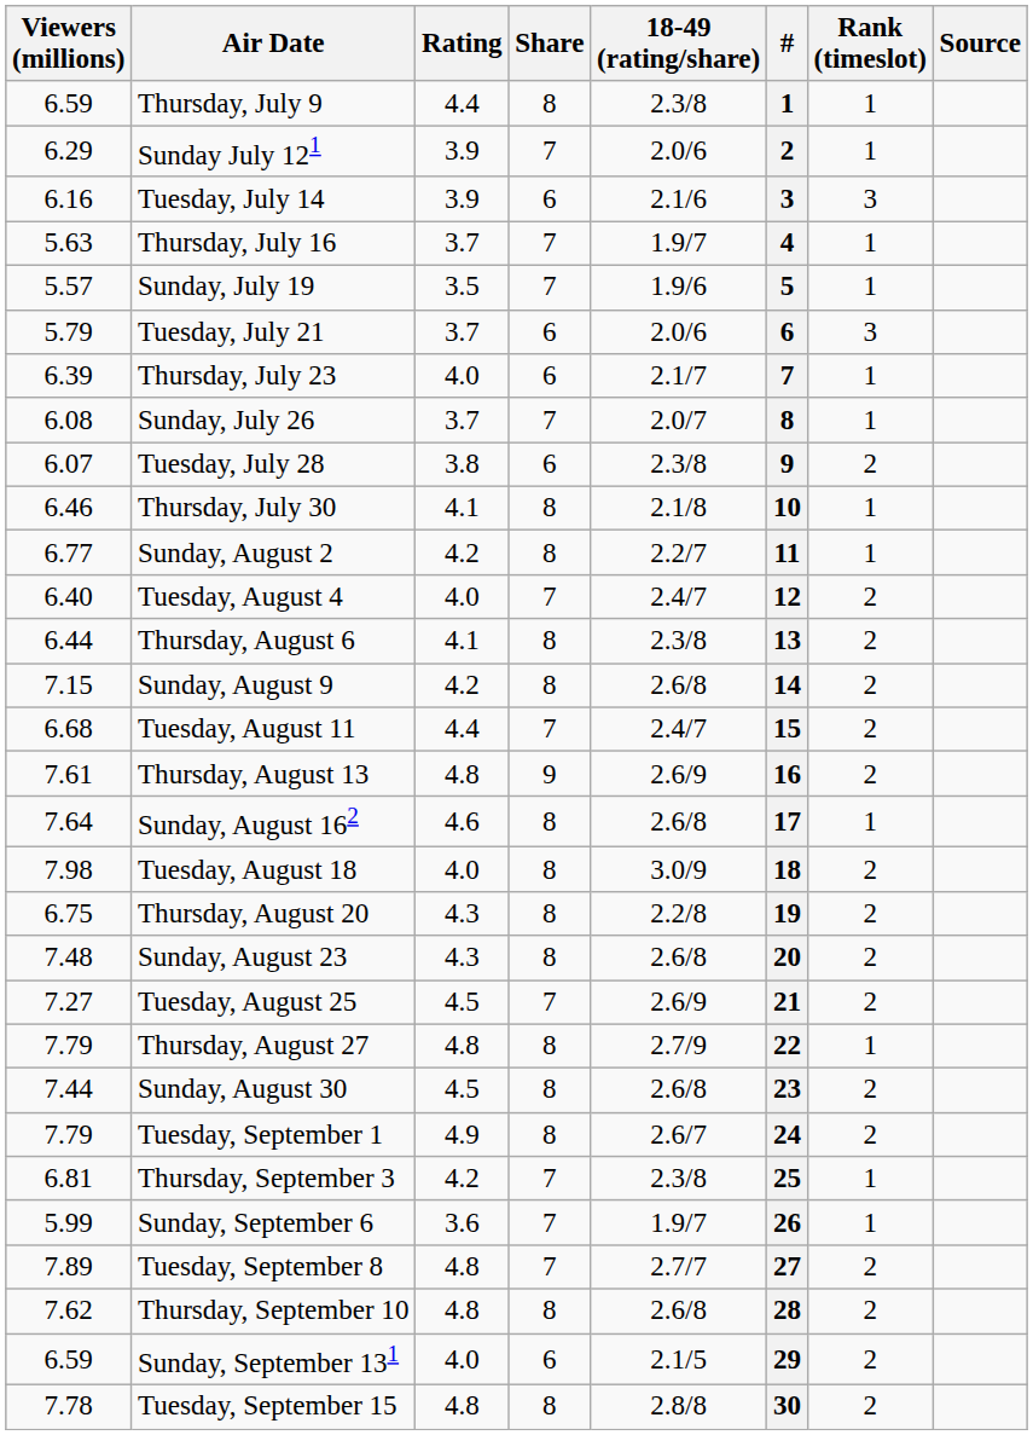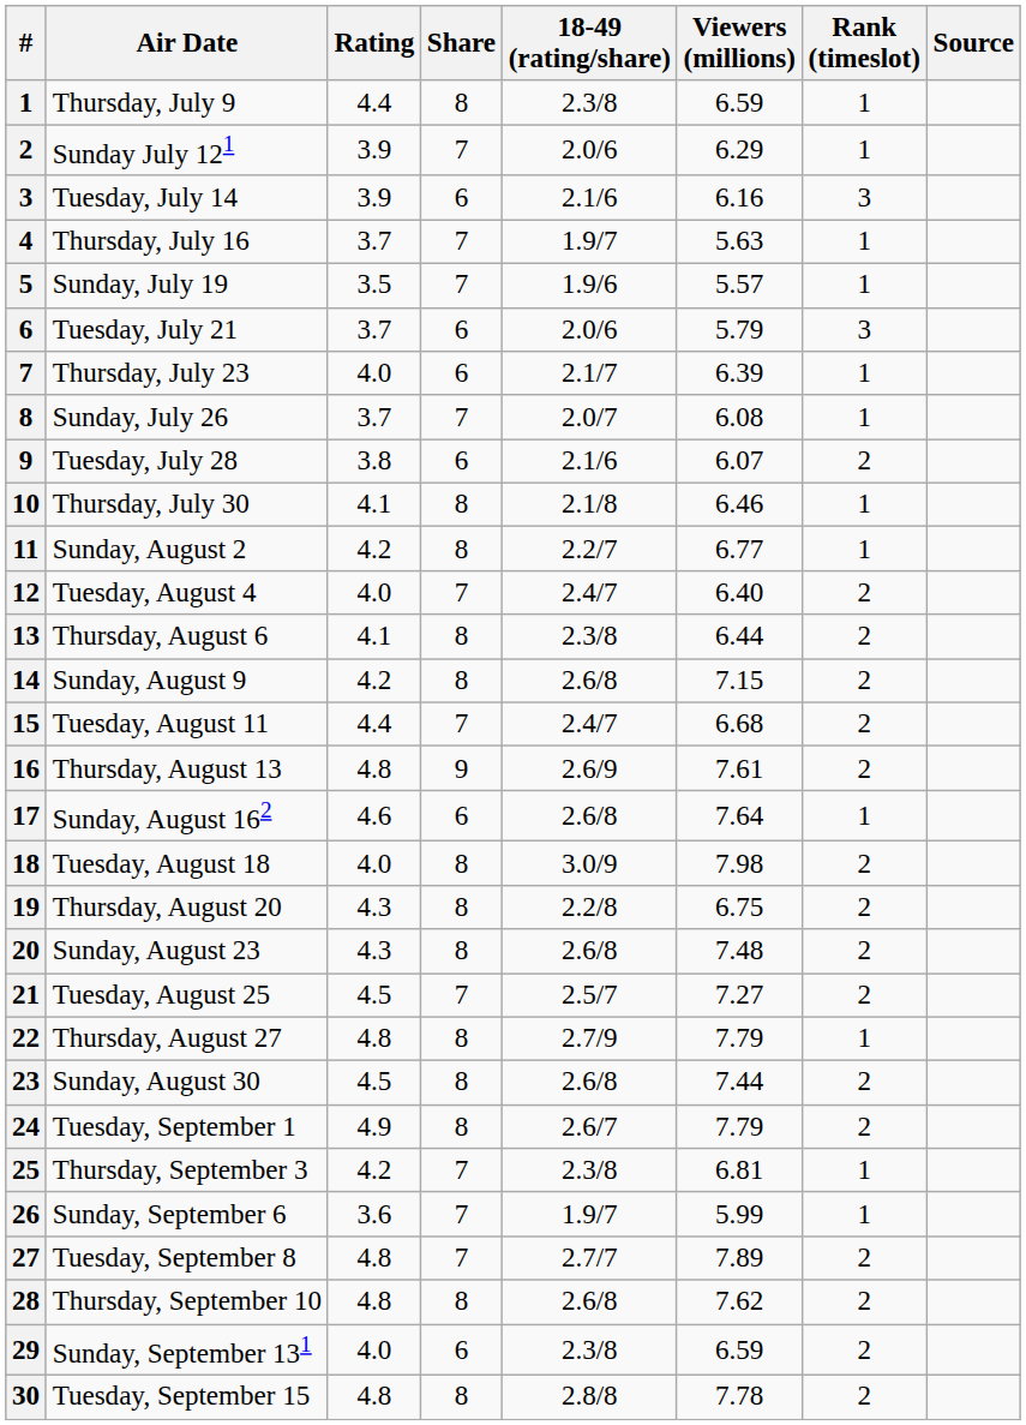 <table class="wikitable sortable" style="margin:auto; margin:auto; text-align:center;">
 <tr>
-<th scope="col">Viewers<br>(millions)</th>
+<th scope="col">#</th>
 <th scope="col">Air Date</th>
 <th scope="col">Rating</th>
 <th scope="col">Share</th>
 <th scope="col">18-49<br>(rating/share)</th>
-<th scope="col">#</th>
+<th scope="col">Viewers<br>(millions)</th>
 <th scope="col">Rank<br>(timeslot)</th>
 <th scope="col">Source</th>
 </tr>
 <tr>
-<td>6.59</td>
+<th scope="row">1</th>
 <td align="left">Thursday, July 9</td>
 <td>4.4</td>
 <td>8</td>
 <td>2.3/8</td>
-<th scope="row">1</th>
+<td>6.59</td>
 <td>1</td>
 <td align="left"></td>
 </tr>
 <tr>
-<td>6.29</td>
+<th scope="row">2</th>
 <td align="left">Sunday July 12<sup><a href='#'>1</a></sup></td>
 <td>3.9</td>
 <td>7</td>
 <td>2.0/6</td>
-<th scope="row">2</th>
+<td>6.29</td>
 <td>1</td>
 <td align="left"></td>
 </tr>
 <tr>
-<td>6.16</td>
+<th scope="row">3</th>
 <td align="left">Tuesday, July 14</td>
 <td>3.9</td>
 <td>6</td>
 <td>2.1/6</td>
-<th scope="row">3</th>
+<td>6.16</td>
 <td>3</td>
 <td align="left"></td>
 </tr>
 <tr>
-<td>5.63</td>
+<th scope="row">4</th>
 <td align="left">Thursday, July 16</td>
 <td>3.7</td>
 <td>7</td>
 <td>1.9/7</td>
-<th scope="row">4</th>
+<td>5.63</td>
 <td>1</td>
 <td align="left"></td>
 </tr>
 <tr>
-<td>5.57</td>
+<th scope="row">5</th>
 <td align="left">Sunday, July 19</td>
 <td>3.5</td>
 <td>7</td>
 <td>1.9/6</td>
-<th scope="row">5</th>
+<td>5.57</td>
 <td>1</td>
 <td align="left"></td>
 </tr>
 <tr>
-<td>5.79</td>
+<th scope="row">6</th>
 <td align="left">Tuesday, July 21</td>
 <td>3.7</td>
 <td>6</td>
 <td>2.0/6</td>
-<th scope="row">6</th>
+<td>5.79</td>
 <td>3</td>
 <td align="left"></td>
 </tr>
 <tr>
-<td>6.39</td>
+<th scope="row">7</th>
 <td align="left">Thursday, July 23</td>
 <td>4.0</td>
 <td>6</td>
 <td>2.1/7</td>
-<th scope="row">7</th>
+<td>6.39</td>
 <td>1</td>
 <td align="left"></td>
 </tr>
 <tr>
-<td>6.08</td>
+<th scope="row">8</th>
 <td align="left">Sunday, July 26</td>
 <td>3.7</td>
 <td>7</td>
 <td>2.0/7</td>
-<th scope="row">8</th>
+<td>6.08</td>
 <td>1</td>
 <td align="left"></td>
 </tr>
 <tr>
-<td>6.07</td>
+<th scope="row">9</th>
 <td align="left">Tuesday, July 28</td>
 <td>3.8</td>
 <td>6</td>
-<td>2.3/8</td>
-<th scope="row">9</th>
+<td>2.1/6</td>
+<td>6.07</td>
 <td>2</td>
 <td align="left"></td>
 </tr>
 <tr>
-<td>6.46</td>
+<th scope="row">10</th>
 <td align="left">Thursday, July 30</td>
 <td>4.1</td>
 <td>8</td>
 <td>2.1/8</td>
-<th scope="row">10</th>
+<td>6.46</td>
 <td>1</td>
 <td align="left"></td>
 </tr>
 <tr>
-<td>6.77</td>
+<th scope="row">11</th>
 <td align="left">Sunday, August 2</td>
 <td>4.2</td>
 <td>8</td>
 <td>2.2/7</td>
-<th scope="row">11</th>
+<td>6.77</td>
 <td>1</td>
 <td align="left"></td>
 </tr>
 <tr>
-<td>6.40</td>
+<th scope="row">12</th>
 <td align="left">Tuesday, August 4</td>
 <td>4.0</td>
 <td>7</td>
 <td>2.4/7</td>
-<th scope="row">12</th>
+<td>6.40</td>
 <td>2</td>
 <td align="left"></td>
 </tr>
 <tr>
-<td>6.44</td>
+<th scope="row">13</th>
 <td align="left">Thursday, August 6</td>
 <td>4.1</td>
 <td>8</td>
 <td>2.3/8</td>
-<th scope="row">13</th>
+<td>6.44</td>
 <td>2</td>
 <td align="left"></td>
 </tr>
 <tr>
-<td>7.15</td>
+<th scope="row">14</th>
 <td align="left">Sunday, August 9</td>
 <td>4.2</td>
 <td>8</td>
 <td>2.6/8</td>
-<th scope="row">14</th>
+<td>7.15</td>
 <td>2</td>
 <td align="left"></td>
 </tr>
 <tr>
-<td>6.68</td>
+<th scope="row">15</th>
 <td align="left">Tuesday, August 11</td>
 <td>4.4</td>
 <td>7</td>
 <td>2.4/7</td>
-<th scope="row">15</th>
+<td>6.68</td>
 <td>2</td>
 <td align="left"></td>
 </tr>
 <tr>
-<td>7.61</td>
+<th scope="row">16</th>
 <td align="left">Thursday, August 13</td>
 <td>4.8</td>
 <td>9</td>
 <td>2.6/9</td>
-<th scope="row">16</th>
+<td>7.61</td>
 <td>2</td>
 <td align="left"></td>
 </tr>
 <tr>
-<td>7.64 </td>
+<th scope="row">17</th>
 <td align="left">Sunday, August 16<sup><a href='#'>2</a></sup></td>
 <td>4.6</td>
-<td>8</td>
+<td>6</td>
 <td>2.6/8</td>
-<th scope="row">17</th>
+<td>7.64 </td>
 <td>1</td>
 <td align="left"></td>
 </tr>
 <tr>
-<td>7.98 </td>
+<th scope="row">18</th>
 <td align="left">Tuesday, August 18</td>
 <td>4.0</td>
 <td>8</td>
 <td>3.0/9</td>
-<th scope="row">18</th>
+<td>7.98 </td>
 <td>2</td>
 <td align="left"></td>
 </tr>
 <tr>
-<td>6.75</td>
+<th scope="row">19</th>
 <td align="left">Thursday, August 20</td>
 <td>4.3</td>
 <td>8</td>
 <td>2.2/8</td>
-<th scope="row">19</th>
+<td>6.75</td>
 <td>2</td>
 <td align="left"></td>
 </tr>
 <tr>
-<td>7.48</td>
+<th scope="row">20</th>
 <td align="left">Sunday, August 23</td>
 <td>4.3</td>
 <td>8</td>
 <td>2.6/8</td>
-<th scope="row">20</th>
+<td>7.48</td>
 <td>2</td>
 <td align="left"></td>
 </tr>
 <tr>
-<td>7.27</td>
+<th scope="row">21</th>
 <td align="left">Tuesday, August 25</td>
 <td>4.5</td>
 <td>7</td>
-<td>2.6/9</td>
-<th scope="row">21</th>
+<td>2.5/7</td>
+<td>7.27</td>
 <td>2</td>
 <td align="left"></td>
 </tr>
 <tr>
-<td>7.79 </td>
+<th scope="row">22</th>
 <td align="left">Thursday, August 27</td>
 <td>4.8</td>
 <td>8</td>
 <td>2.7/9</td>
-<th scope="row">22</th>
+<td>7.79 </td>
 <td>1</td>
 <td align="left"></td>
 </tr>
 <tr>
-<td>7.44</td>
+<th scope="row">23</th>
 <td align="left">Sunday, August 30</td>
 <td>4.5</td>
 <td>8</td>
 <td>2.6/8</td>
-<th scope="row">23</th>
+<td>7.44</td>
 <td>2</td>
 <td align="left"></td>
 </tr>
 <tr>
-<td>7.79</td>
+<th scope="row">24</th>
 <td align="left">Tuesday, September 1</td>
 <td>4.9</td>
 <td>8</td>
 <td>2.6/7</td>
-<th scope="row">24</th>
+<td>7.79</td>
 <td>2</td>
 <td align="left"></td>
 </tr>
 <tr>
-<td>6.81</td>
+<th scope="row">25</th>
 <td align="left">Thursday, September 3</td>
 <td>4.2</td>
 <td>7</td>
 <td>2.3/8</td>
-<th scope="row">25</th>
+<td>6.81</td>
 <td>1</td>
 <td align="left"></td>
 </tr>
 <tr>
-<td>5.99</td>
+<th scope="row">26</th>
 <td align="left">Sunday, September 6</td>
 <td>3.6</td>
 <td>7</td>
 <td>1.9/7</td>
-<th scope="row">26</th>
+<td>5.99</td>
 <td>1</td>
 <td align="left"></td>
 </tr>
 <tr>
-<td>7.89</td>
+<th scope="row">27</th>
 <td align="left">Tuesday, September 8</td>
 <td>4.8</td>
 <td>7</td>
 <td>2.7/7</td>
-<th scope="row">27</th>
+<td>7.89</td>
 <td>2</td>
 <td align="left"></td>
 </tr>
 <tr>
-<td>7.62</td>
+<th scope="row">28</th>
 <td align="left">Thursday, September 10</td>
 <td>4.8</td>
 <td>8</td>
 <td>2.6/8</td>
-<th scope="row">28</th>
+<td>7.62</td>
 <td>2</td>
 <td align="left"></td>
 </tr>
 <tr>
-<td>6.59</td>
+<th scope="row">29</th>
 <td align="left">Sunday, September 13<sup><a href='#'>1</a></sup></td>
 <td>4.0</td>
 <td>6</td>
-<td>2.1/5</td>
-<th scope="row">29</th>
+<td>2.3/8</td>
+<td>6.59</td>
 <td>2</td>
 <td align="left"></td>
 </tr>
 <tr>
-<td>7.78</td>
+<th scope="row">30</th>
 <td align="left">Tuesday, September 15</td>
 <td>4.8</td>
 <td>8</td>
 <td>2.8/8</td>
-<th scope="row">30</th>
+<td>7.78</td>
 <td>2</td>
 <td align="left"></td>
 </tr>
 </table>
